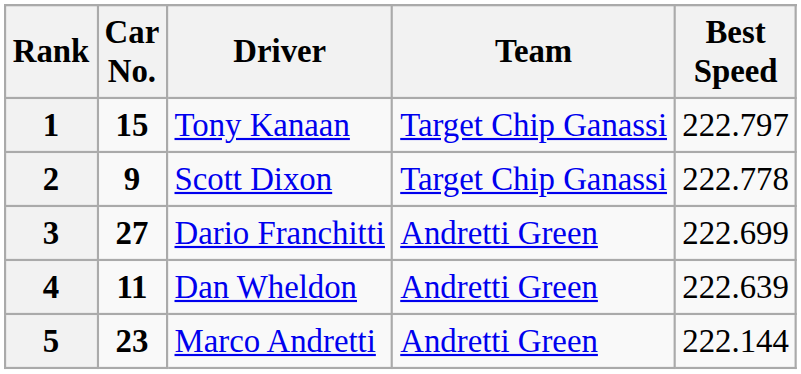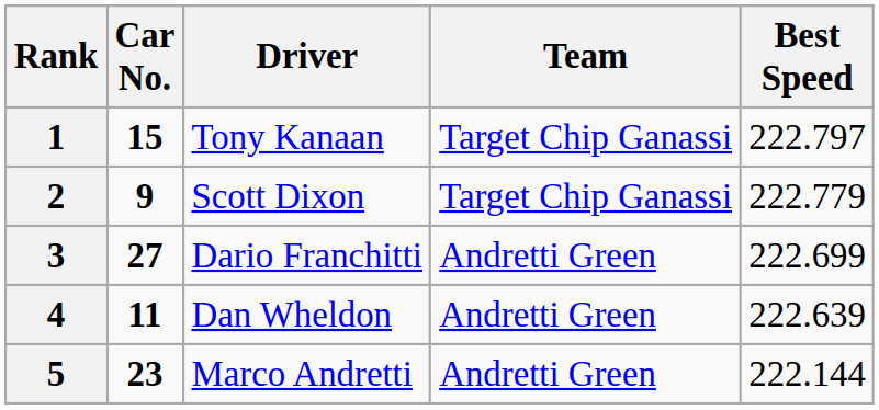 <table class="wikitable" style="font-size:95%;">
 <tr>
 </tr>
 <tr>
 <th>Rank</th>
 <th>Car<br>No.</th>
 <th>Driver</th>
 <th>Team</th>
 <th>Best<br>Speed</th>
 </tr>
 <tr>
 <th>1</th>
 <td style="text-align:center"><strong>15</strong></td>
 <td> <a href='#'>Tony Kanaan</a></td>
 <td><a href='#'>Target Chip Ganassi</a></td>
 <td align=center>222.797</td>
 </tr>
 <tr>
 <th>2</th>
 <td style="text-align:center"><strong>9</strong></td>
 <td> <a href='#'>Scott Dixon</a></td>
 <td><a href='#'>Target Chip Ganassi</a></td>
-<td align=center>222.778</td>
+<td align=center>222.779</td>
 </tr>
 <tr>
 <th>3</th>
 <td style="text-align:center"><strong>27</strong></td>
 <td> <a href='#'>Dario Franchitti</a></td>
 <td><a href='#'>Andretti Green</a></td>
 <td align=center>222.699</td>
 </tr>
 <tr>
 <th>4</th>
 <td style="text-align:center"><strong>11</strong></td>
 <td> <a href='#'>Dan Wheldon</a></td>
 <td><a href='#'>Andretti Green</a></td>
 <td align=center>222.639</td>
 </tr>
 <tr>
 <th>5</th>
 <td style="text-align:center"><strong>23</strong></td>
 <td> <a href='#'>Marco Andretti</a></td>
 <td><a href='#'>Andretti Green</a></td>
 <td align=center>222.144</td>
 </tr>
 </table>
